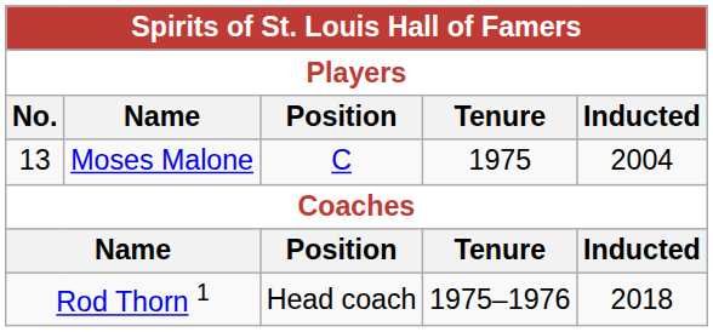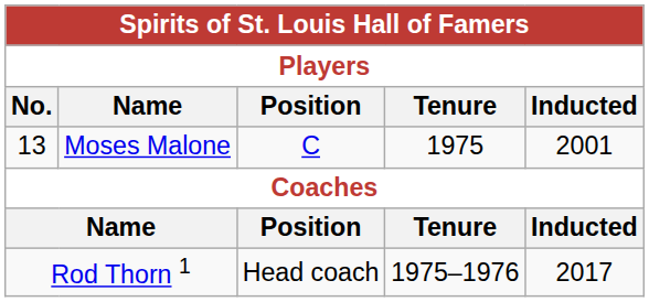 <table class="wikitable" style="text-align:center">
 <tr>
 <th colspan="5" style="background:#BE3A34; color:#FFFFFF;">Spirits of St. Louis Hall of Famers</th>
 </tr>
 <tr>
 <th colspan="5" style="text-align:center; background:#FFFFFF; color:#BE3A34;">Players</th>
 </tr>
 <tr>
 <th>No.</th>
 <th>Name</th>
 <th>Position</th>
 <th>Tenure</th>
 <th>Inducted</th>
 </tr>
 <tr>
 <td>13</td>
 <td><a href='#'>Moses Malone</a></td>
 <td><a href='#'>C</a></td>
 <td>1975</td>
-<td>2004</td>
+<td>2001</td>
 </tr>
 <tr>
 <th colspan="5" style="text-align:center; background:#FFFFFF; color:#BE3A34;">Coaches</th>
 </tr>
 <tr>
 <th colspan=2>Name</th>
 <th>Position</th>
 <th>Tenure</th>
 <th>Inducted</th>
 </tr>
 <tr>
 <td colspan=2><a href='#'>Rod Thorn</a> <sup>1</sup></td>
 <td>Head coach</td>
 <td>1975–1976</td>
-<td>2018</td>
+<td>2017</td>
 </tr>
 </table>
